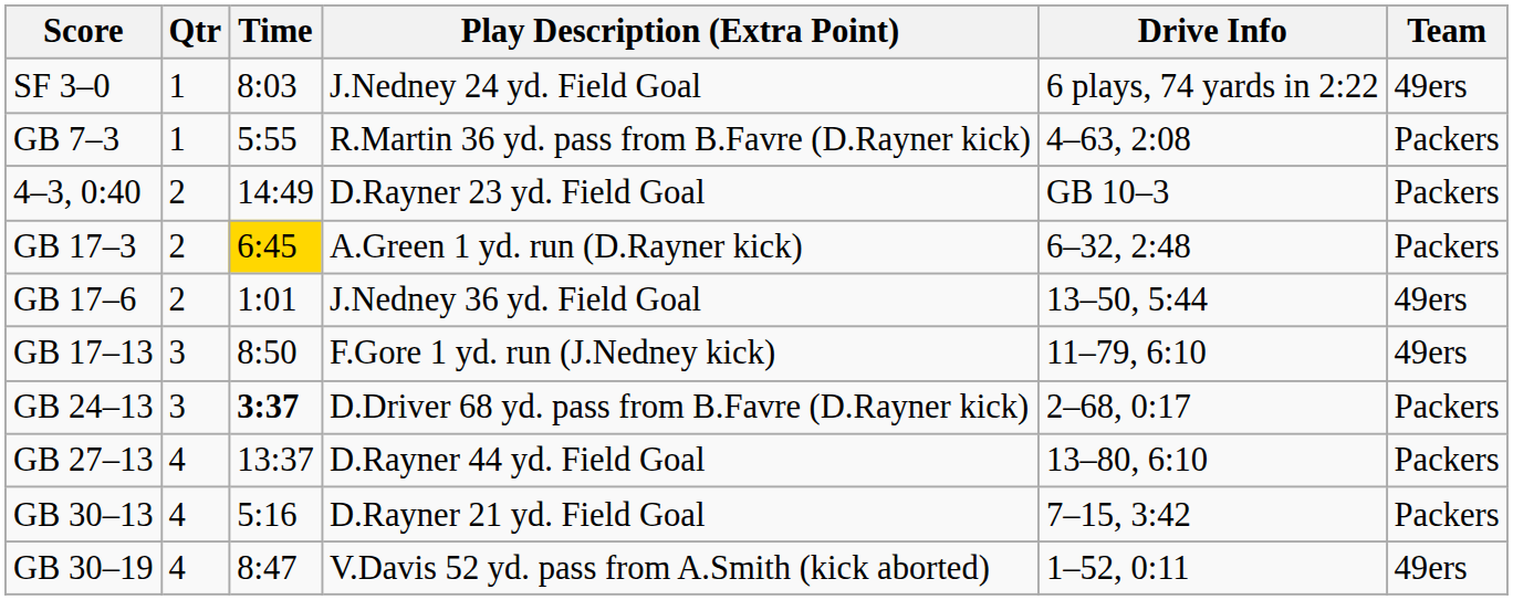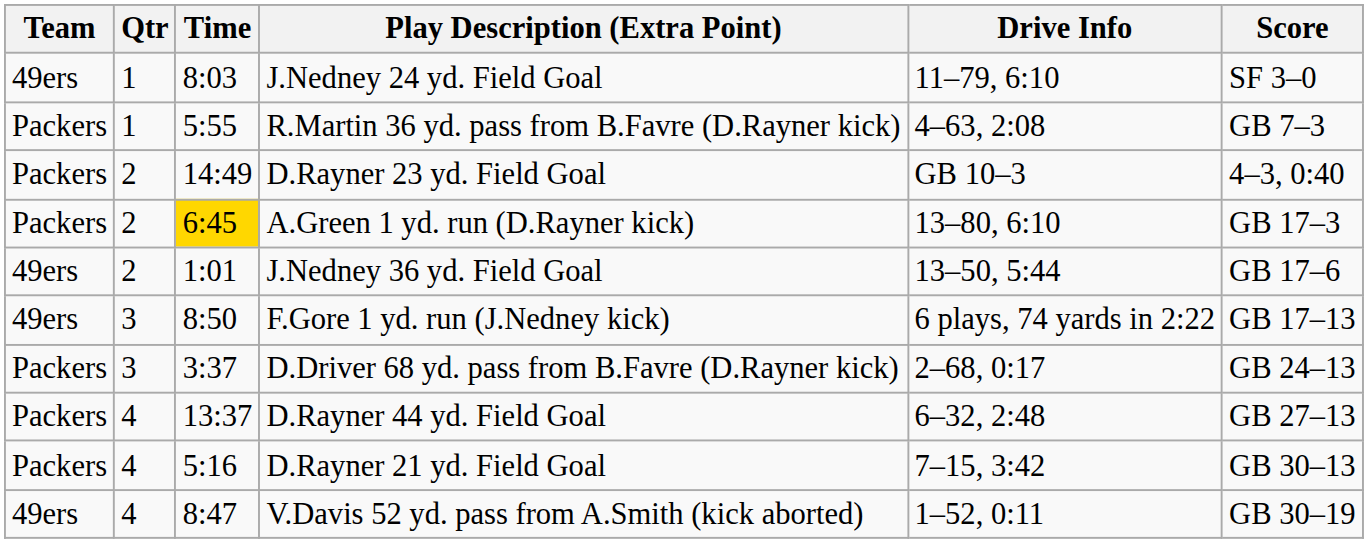 <table class="wikitable">
 <tr>
-<th>Score</th>
+<th>Team</th>
 <th>Qtr</th>
 <th>Time</th>
 <th>Play Description (Extra Point)</th>
 <th>Drive Info</th>
-<th>Team</th>
+<th>Score</th>
 </tr>
 <tr>
-<td>SF 3–0</td>
+<td>49ers</td>
 <td>1</td>
 <td>8:03</td>
 <td>J.Nedney 24 yd. Field Goal</td>
-<td>6 plays, 74 yards in 2:22</td>
-<td>49ers</td>
+<td>11–79, 6:10</td>
+<td>SF 3–0</td>
 </tr>
 <tr>
-<td>GB 7–3</td>
+<td>Packers</td>
 <td>1</td>
 <td>5:55</td>
 <td>R.Martin 36 yd. pass from B.Favre (D.Rayner kick)</td>
 <td>4–63, 2:08</td>
-<td>Packers</td>
+<td>GB 7–3</td>
 </tr>
 <tr>
-<td>4–3, 0:40</td>
+<td>Packers</td>
 <td>2</td>
 <td>14:49</td>
 <td>D.Rayner 23 yd. Field Goal</td>
 <td>GB 10–3</td>
-<td>Packers</td>
+<td>4–3, 0:40</td>
 </tr>
 <tr>
-<td>GB 17–3</td>
+<td>Packers</td>
 <td>2</td>
 <td style="background: gold;">6:45</td>
 <td>A.Green 1 yd. run (D.Rayner kick)</td>
-<td>6–32, 2:48</td>
-<td>Packers</td>
+<td>13–80, 6:10</td>
+<td>GB 17–3</td>
 </tr>
 <tr>
-<td>GB 17–6</td>
+<td>49ers</td>
 <td>2</td>
 <td>1:01</td>
 <td>J.Nedney 36 yd. Field Goal</td>
 <td>13–50, 5:44</td>
-<td>49ers</td>
+<td>GB 17–6</td>
 </tr>
 <tr>
-<td>GB 17–13</td>
+<td>49ers</td>
 <td>3</td>
 <td>8:50</td>
 <td>F.Gore 1 yd. run (J.Nedney kick)</td>
-<td>11–79, 6:10</td>
-<td>49ers</td>
+<td>6 plays, 74 yards in 2:22</td>
+<td>GB 17–13</td>
 </tr>
 <tr>
-<td>GB 24–13</td>
+<td>Packers</td>
 <td>3</td>
-<td><strong>3:37</strong></td>
+<td>3:37</td>
 <td>D.Driver 68 yd. pass from B.Favre (D.Rayner kick)</td>
 <td>2–68, 0:17</td>
-<td>Packers</td>
+<td>GB 24–13</td>
 </tr>
 <tr>
-<td>GB 27–13</td>
+<td>Packers</td>
 <td>4</td>
 <td>13:37</td>
 <td>D.Rayner 44 yd. Field Goal</td>
-<td>13–80, 6:10</td>
-<td>Packers</td>
+<td>6–32, 2:48</td>
+<td>GB 27–13</td>
 </tr>
 <tr>
-<td>GB 30–13</td>
+<td>Packers</td>
 <td>4</td>
 <td>5:16</td>
 <td>D.Rayner 21 yd. Field Goal</td>
 <td>7–15, 3:42</td>
-<td>Packers</td>
+<td>GB 30–13</td>
 </tr>
 <tr>
-<td>GB 30–19</td>
+<td>49ers</td>
 <td>4</td>
 <td>8:47</td>
 <td>V.Davis 52 yd. pass from A.Smith (kick aborted)</td>
 <td>1–52, 0:11</td>
-<td>49ers</td>
+<td>GB 30–19</td>
 </tr>
 </table>
